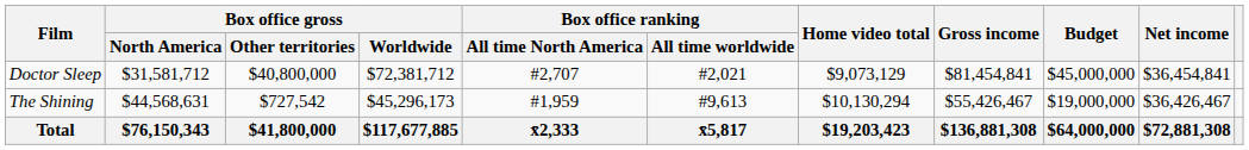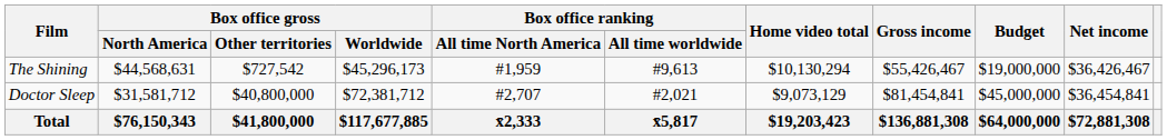 <table class="wikitable sortable" border="1" style="text-align: center;">
 <tr>
 <th rowspan="2">Film</th>
 <th colspan="3">Box office gross</th>
 <th colspan="2">Box office ranking</th>
 <th rowspan="2">Home video total</th>
 <th rowspan="2">Gross income</th>
 <th rowspan="2">Budget</th>
 <th rowspan="2">Net income</th>
 <th rowspan="2"></th>
 </tr>
 <tr>
 <th>North America</th>
 <th>Other territories</th>
 <th>Worldwide</th>
 <th>All time North America</th>
 <th>All time worldwide</th>
 </tr>
 <tr>
+<td style="text-align: left;"><em>The Shining</em></td>
+<td>$44,568,631</td>
+<td>$727,542</td>
+<td>$45,296,173</td>
+<td>#1,959</td>
+<td>#9,613</td>
+<td>$10,130,294</td>
+<td>$55,426,467</td>
+<td>$19,000,000</td>
+<td>$36,426,467</td>
+<td></td>
+</tr>
+<tr>
 <td style="text-align: left;"><em>Doctor Sleep</em></td>
 <td>$31,581,712</td>
 <td>$40,800,000</td>
 <td>$72,381,712</td>
 <td>#2,707</td>
 <td>#2,021</td>
 <td>$9,073,129</td>
 <td>$81,454,841</td>
 <td>$45,000,000</td>
 <td>$36,454,841</td>
-<td></td>
-</tr>
-<tr>
-<td style="text-align: left;"><em>The Shining</em></td>
-<td>$44,568,631</td>
-<td>$727,542</td>
-<td>$45,296,173</td>
-<td>#1,959</td>
-<td>#9,613</td>
-<td>$10,130,294</td>
-<td>$55,426,467</td>
-<td>$19,000,000</td>
-<td>$36,426,467</td>
 <td></td>
 </tr>
 <tr>
 <th>Total</th>
 <th>$76,150,343</th>
 <th>$41,800,000</th>
 <th>$117,677,885</th>
 <th>x̄2,333</th>
 <th>x̄5,817</th>
 <th>$19,203,423</th>
 <th>$136,881,308</th>
 <th>$64,000,000</th>
 <th>$72,881,308</th>
 <th></th>
 </tr>
 </table>
